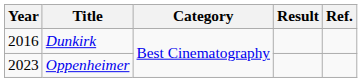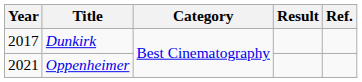 <table class="wikitable">
 <tr>
 <th>Year</th>
 <th>Title</th>
 <th>Category</th>
 <th>Result</th>
 <th>Ref.</th>
 </tr>
 <tr>
-<td>2016</td>
+<td>2017</td>
 <td><em><a href='#'>Dunkirk</a></em></td>
 <td rowspan="2"><a href='#'>Best Cinematography</a></td>
 <td></td>
 <td></td>
 </tr>
 <tr>
-<td>2023</td>
+<td>2021</td>
 <td><em><a href='#'>Oppenheimer</a></em></td>
 <td></td>
 <td></td>
 </tr>
 </table>
